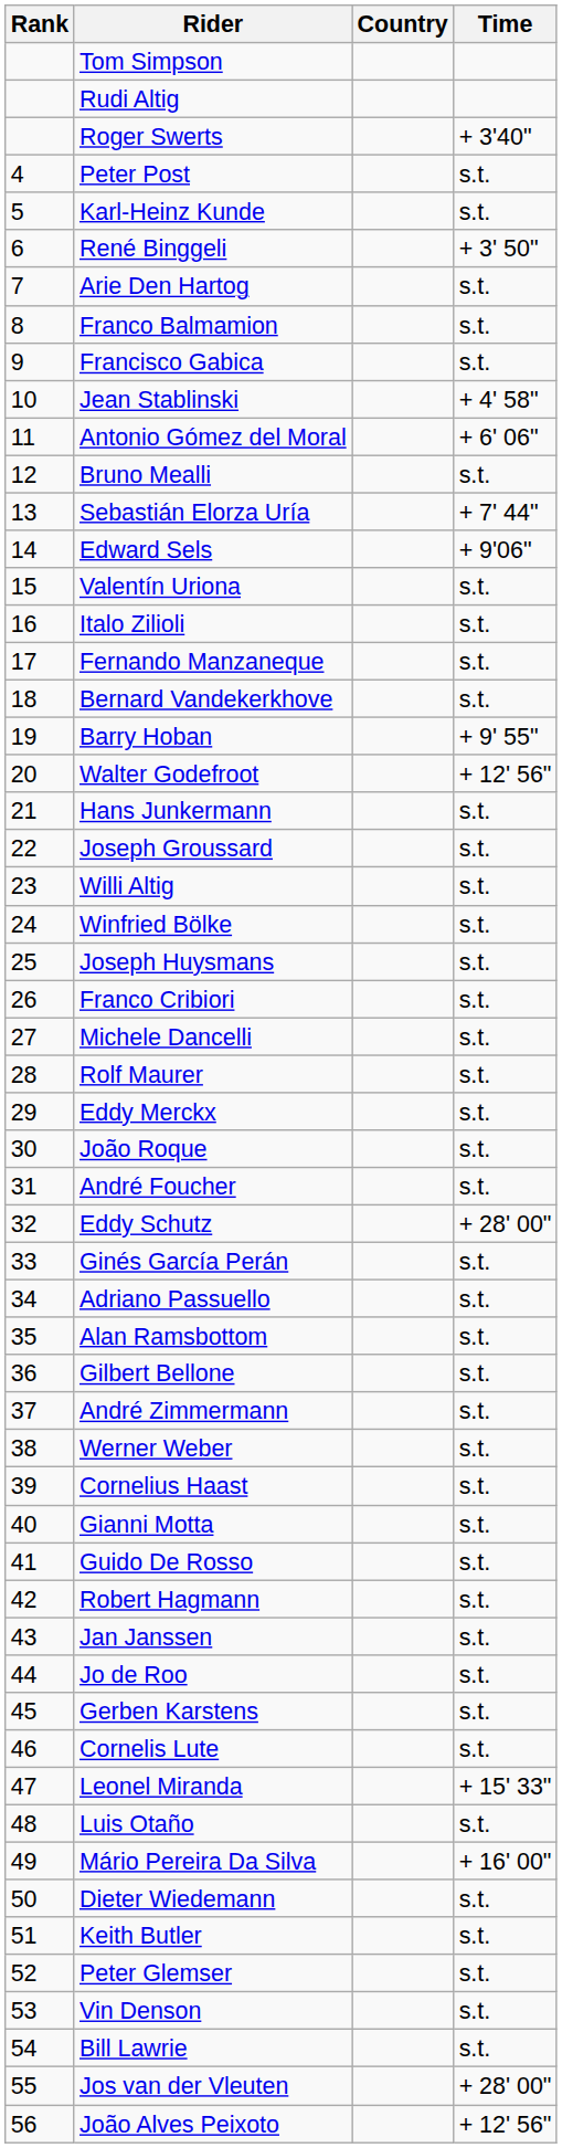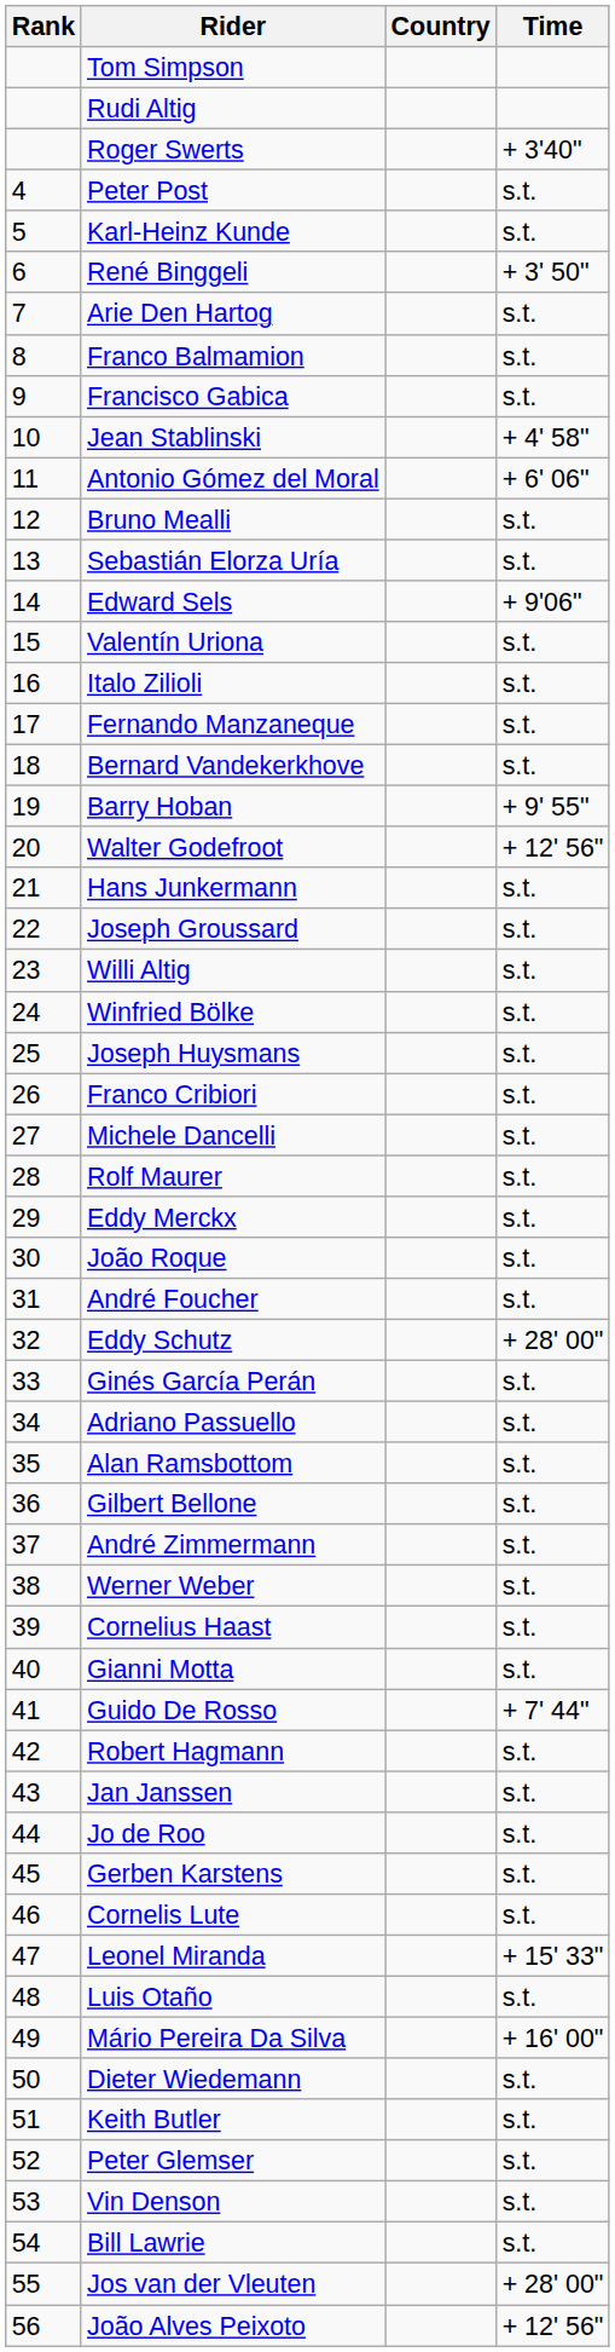 <table class="wikitable" style="font-size:95%; text-align:left;">
 <tr>
 <th>Rank</th>
 <th>Rider</th>
 <th>Country</th>
 <th>Time</th>
 </tr>
 <tr>
 <td></td>
 <td><a href='#'>Tom Simpson</a></td>
 <td></td>
 <td></td>
 </tr>
 <tr>
 <td></td>
 <td><a href='#'>Rudi Altig</a></td>
 <td></td>
 <td></td>
 </tr>
 <tr>
 <td></td>
 <td><a href='#'>Roger Swerts</a></td>
 <td></td>
 <td>+ 3'40"</td>
 </tr>
 <tr>
 <td>4</td>
 <td><a href='#'>Peter Post</a></td>
 <td></td>
 <td>s.t.</td>
 </tr>
 <tr>
 <td>5</td>
 <td><a href='#'>Karl-Heinz Kunde</a></td>
 <td></td>
 <td>s.t.</td>
 </tr>
 <tr>
 <td>6</td>
 <td><a href='#'>René Binggeli</a></td>
 <td></td>
 <td>+ 3' 50"</td>
 </tr>
 <tr>
 <td>7</td>
 <td><a href='#'>Arie Den Hartog</a></td>
 <td></td>
 <td>s.t.</td>
 </tr>
 <tr>
 <td>8</td>
 <td><a href='#'>Franco Balmamion</a></td>
 <td></td>
 <td>s.t.</td>
 </tr>
 <tr>
 <td>9</td>
 <td><a href='#'>Francisco Gabica</a></td>
 <td></td>
 <td>s.t.</td>
 </tr>
 <tr>
 <td>10</td>
 <td><a href='#'>Jean Stablinski</a></td>
 <td></td>
 <td>+ 4' 58"</td>
 </tr>
 <tr>
 <td>11</td>
 <td><a href='#'>Antonio Gómez del Moral</a></td>
 <td></td>
 <td>+ 6' 06"</td>
 </tr>
 <tr>
 <td>12</td>
 <td><a href='#'>Bruno Mealli</a></td>
 <td></td>
 <td>s.t.</td>
 </tr>
 <tr>
 <td>13</td>
 <td><a href='#'>Sebastián Elorza Uría</a></td>
 <td></td>
-<td>+ 7' 44"</td>
+<td>s.t.</td>
 </tr>
 <tr>
 <td>14</td>
 <td><a href='#'>Edward Sels</a></td>
 <td></td>
 <td>+ 9'06"</td>
 </tr>
 <tr>
 <td>15</td>
 <td><a href='#'>Valentín Uriona</a></td>
 <td></td>
 <td>s.t.</td>
 </tr>
 <tr>
 <td>16</td>
 <td><a href='#'>Italo Zilioli</a></td>
 <td></td>
 <td>s.t.</td>
 </tr>
 <tr>
 <td>17</td>
 <td><a href='#'>Fernando Manzaneque</a></td>
 <td></td>
 <td>s.t.</td>
 </tr>
 <tr>
 <td>18</td>
 <td><a href='#'>Bernard Vandekerkhove</a></td>
 <td></td>
 <td>s.t.</td>
 </tr>
 <tr>
 <td>19</td>
 <td><a href='#'>Barry Hoban</a></td>
 <td></td>
 <td>+ 9' 55"</td>
 </tr>
 <tr>
 <td>20</td>
 <td><a href='#'>Walter Godefroot</a></td>
 <td></td>
 <td>+ 12' 56"</td>
 </tr>
 <tr>
 <td>21</td>
 <td><a href='#'>Hans Junkermann</a></td>
 <td></td>
 <td>s.t.</td>
 </tr>
 <tr>
 <td>22</td>
 <td><a href='#'>Joseph Groussard</a></td>
 <td></td>
 <td>s.t.</td>
 </tr>
 <tr>
 <td>23</td>
 <td><a href='#'>Willi Altig</a></td>
 <td></td>
 <td>s.t.</td>
 </tr>
 <tr>
 <td>24</td>
 <td><a href='#'>Winfried Bölke</a></td>
 <td></td>
 <td>s.t.</td>
 </tr>
 <tr>
 <td>25</td>
 <td><a href='#'>Joseph Huysmans</a></td>
 <td></td>
 <td>s.t.</td>
 </tr>
 <tr>
 <td>26</td>
 <td><a href='#'>Franco Cribiori</a></td>
 <td></td>
 <td>s.t.</td>
 </tr>
 <tr>
 <td>27</td>
 <td><a href='#'>Michele Dancelli</a></td>
 <td></td>
 <td>s.t.</td>
 </tr>
 <tr>
 <td>28</td>
 <td><a href='#'>Rolf Maurer</a></td>
 <td></td>
 <td>s.t.</td>
 </tr>
 <tr>
 <td>29</td>
 <td><a href='#'>Eddy Merckx</a></td>
 <td></td>
 <td>s.t.</td>
 </tr>
 <tr>
 <td>30</td>
 <td><a href='#'>João Roque</a></td>
 <td></td>
 <td>s.t.</td>
 </tr>
 <tr>
 <td>31</td>
 <td><a href='#'>André Foucher</a></td>
 <td></td>
 <td>s.t.</td>
 </tr>
 <tr>
 <td>32</td>
 <td><a href='#'>Eddy Schutz</a></td>
 <td></td>
 <td>+ 28' 00"</td>
 </tr>
 <tr>
 <td>33</td>
 <td><a href='#'>Ginés García Perán</a></td>
 <td></td>
 <td>s.t.</td>
 </tr>
 <tr>
 <td>34</td>
 <td><a href='#'>Adriano Passuello</a></td>
 <td></td>
 <td>s.t.</td>
 </tr>
 <tr>
 <td>35</td>
 <td><a href='#'>Alan Ramsbottom</a></td>
 <td></td>
 <td>s.t.</td>
 </tr>
 <tr>
 <td>36</td>
 <td><a href='#'>Gilbert Bellone</a></td>
 <td></td>
 <td>s.t.</td>
 </tr>
 <tr>
 <td>37</td>
 <td><a href='#'>André Zimmermann</a></td>
 <td></td>
 <td>s.t.</td>
 </tr>
 <tr>
 <td>38</td>
 <td><a href='#'>Werner Weber</a></td>
 <td></td>
 <td>s.t.</td>
 </tr>
 <tr>
 <td>39</td>
 <td><a href='#'>Cornelius Haast</a></td>
 <td></td>
 <td>s.t.</td>
 </tr>
 <tr>
 <td>40</td>
 <td><a href='#'>Gianni Motta</a></td>
 <td></td>
 <td>s.t.</td>
 </tr>
 <tr>
 <td>41</td>
 <td><a href='#'>Guido De Rosso</a></td>
 <td></td>
-<td>s.t.</td>
+<td>+ 7' 44"</td>
 </tr>
 <tr>
 <td>42</td>
 <td><a href='#'>Robert Hagmann</a></td>
 <td></td>
 <td>s.t.</td>
 </tr>
 <tr>
 <td>43</td>
 <td><a href='#'>Jan Janssen</a></td>
 <td></td>
 <td>s.t.</td>
 </tr>
 <tr>
 <td>44</td>
 <td><a href='#'>Jo de Roo</a></td>
 <td></td>
 <td>s.t.</td>
 </tr>
 <tr>
 <td>45</td>
 <td><a href='#'>Gerben Karstens</a></td>
 <td></td>
 <td>s.t.</td>
 </tr>
 <tr>
 <td>46</td>
 <td><a href='#'>Cornelis Lute</a></td>
 <td></td>
 <td>s.t.</td>
 </tr>
 <tr>
 <td>47</td>
 <td><a href='#'>Leonel Miranda</a></td>
 <td></td>
 <td>+ 15' 33"</td>
 </tr>
 <tr>
 <td>48</td>
 <td><a href='#'>Luis Otaño</a></td>
 <td></td>
 <td>s.t.</td>
 </tr>
 <tr>
 <td>49</td>
 <td><a href='#'>Mário Pereira Da Silva</a></td>
 <td></td>
 <td>+ 16' 00"</td>
 </tr>
 <tr>
 <td>50</td>
 <td><a href='#'>Dieter Wiedemann</a></td>
 <td></td>
 <td>s.t.</td>
 </tr>
 <tr>
 <td>51</td>
 <td><a href='#'>Keith Butler</a></td>
 <td></td>
 <td>s.t.</td>
 </tr>
 <tr>
 <td>52</td>
 <td><a href='#'>Peter Glemser</a></td>
 <td></td>
 <td>s.t.</td>
 </tr>
 <tr>
 <td>53</td>
 <td><a href='#'>Vin Denson</a></td>
 <td></td>
 <td>s.t.</td>
 </tr>
 <tr>
 <td>54</td>
 <td><a href='#'>Bill Lawrie</a></td>
 <td></td>
 <td>s.t.</td>
 </tr>
 <tr>
 <td>55</td>
 <td><a href='#'>Jos van der Vleuten</a></td>
 <td></td>
 <td>+ 28' 00"</td>
 </tr>
 <tr>
 <td>56</td>
 <td><a href='#'>João Alves Peixoto</a></td>
 <td></td>
 <td>+ 12' 56"</td>
 </tr>
 </table>
